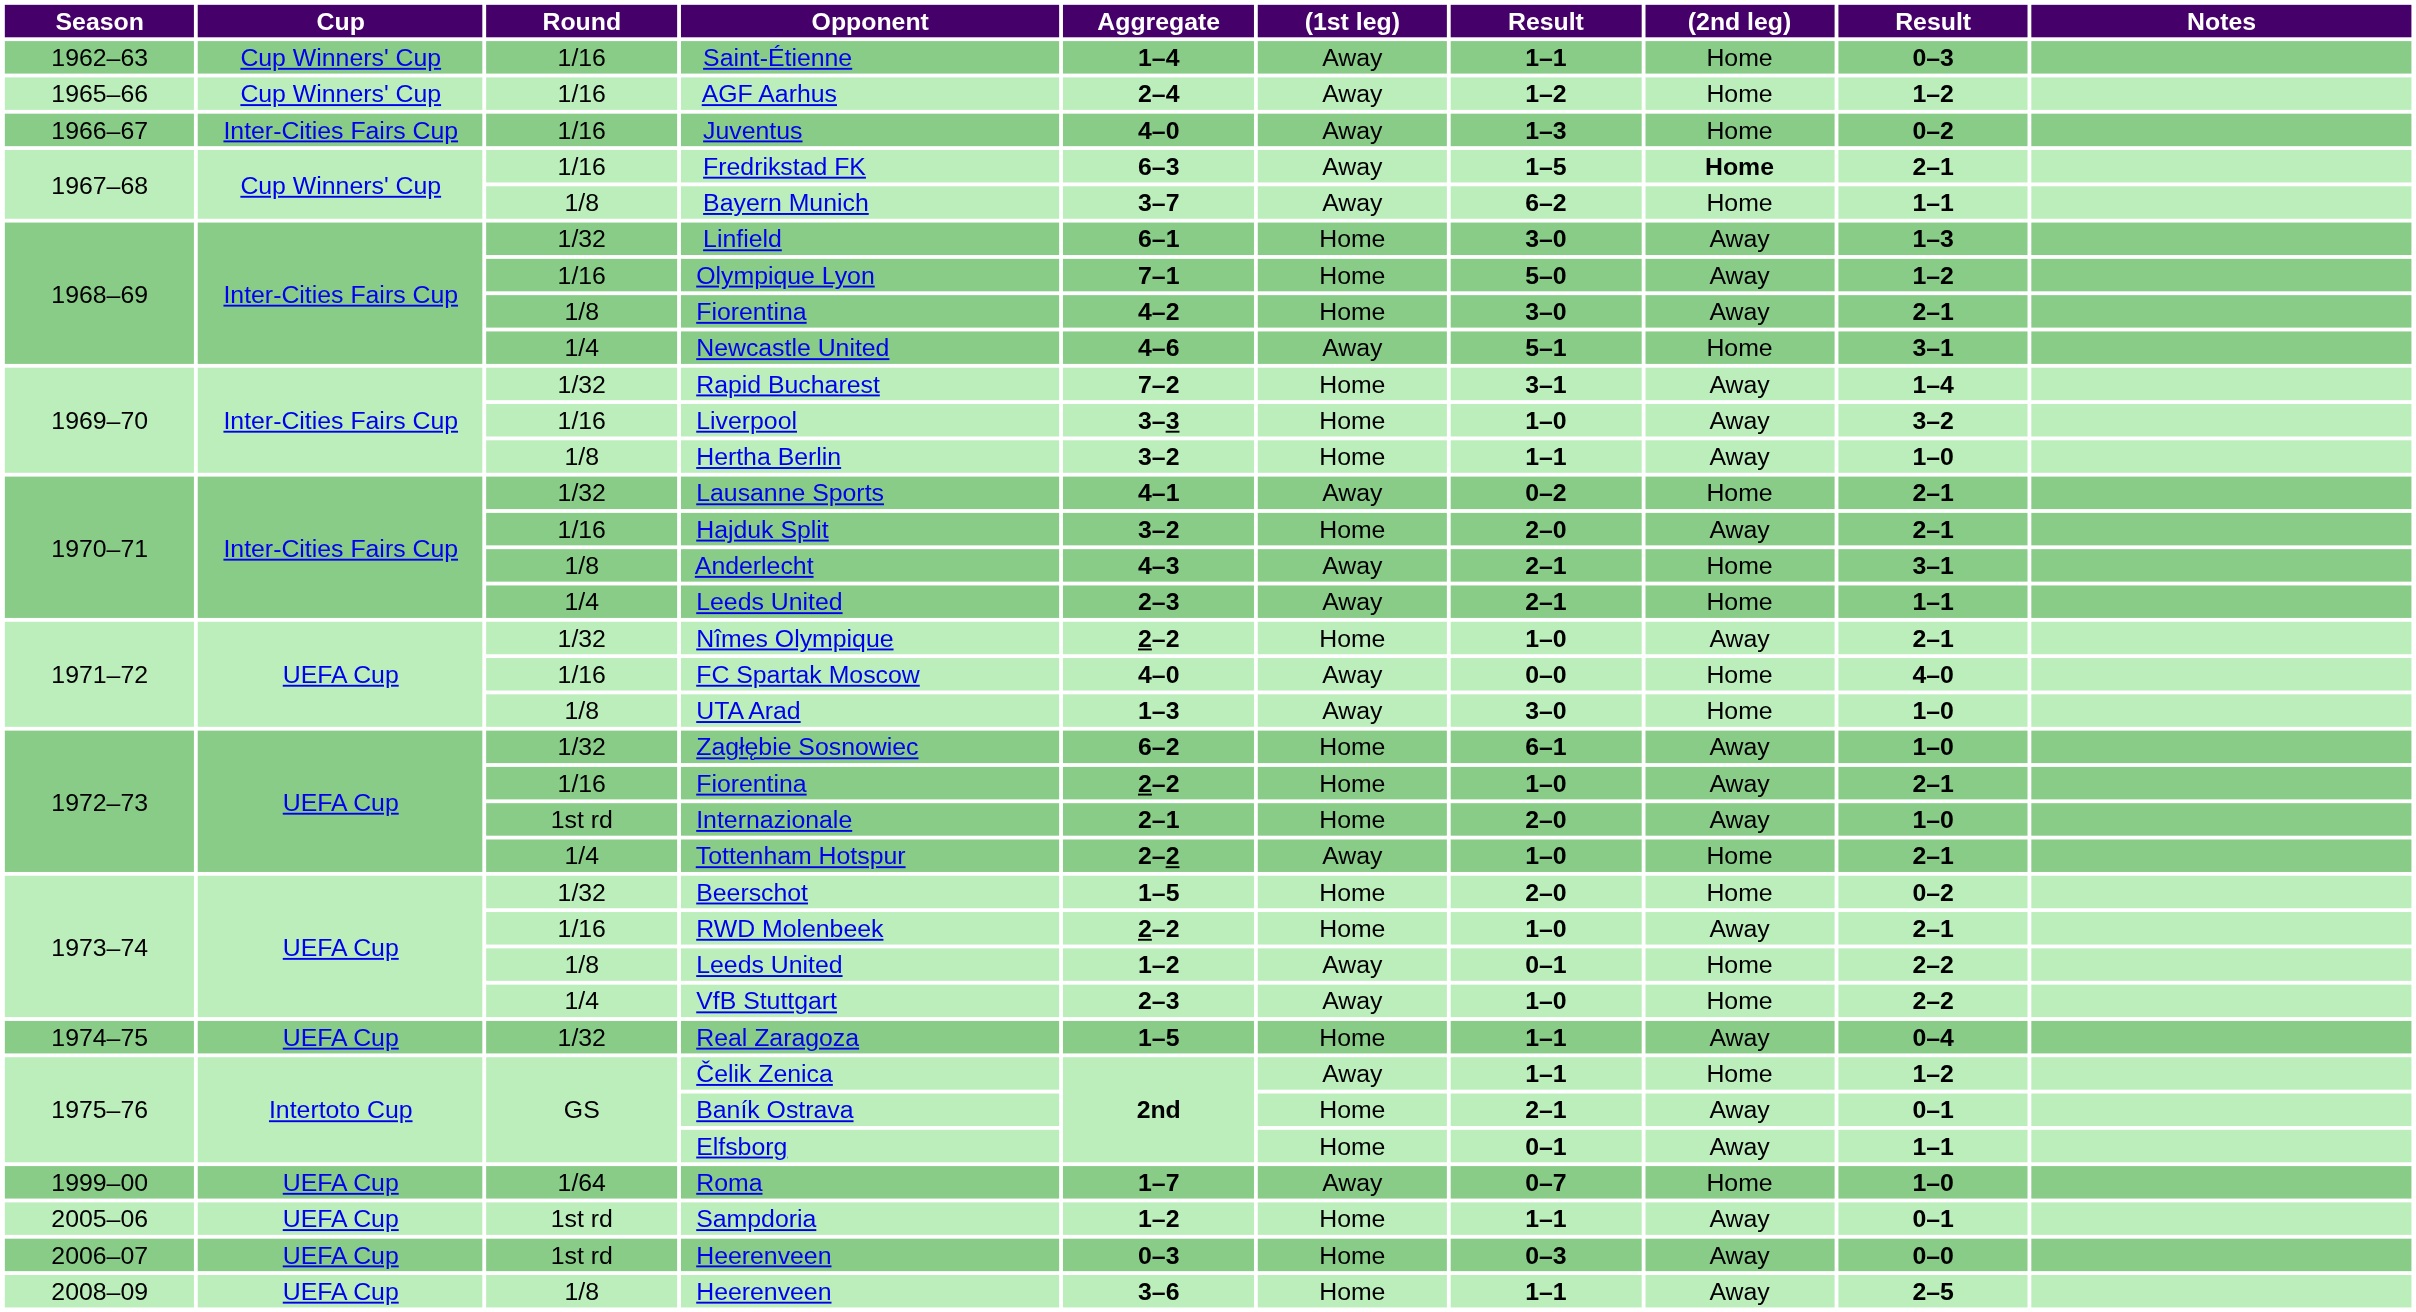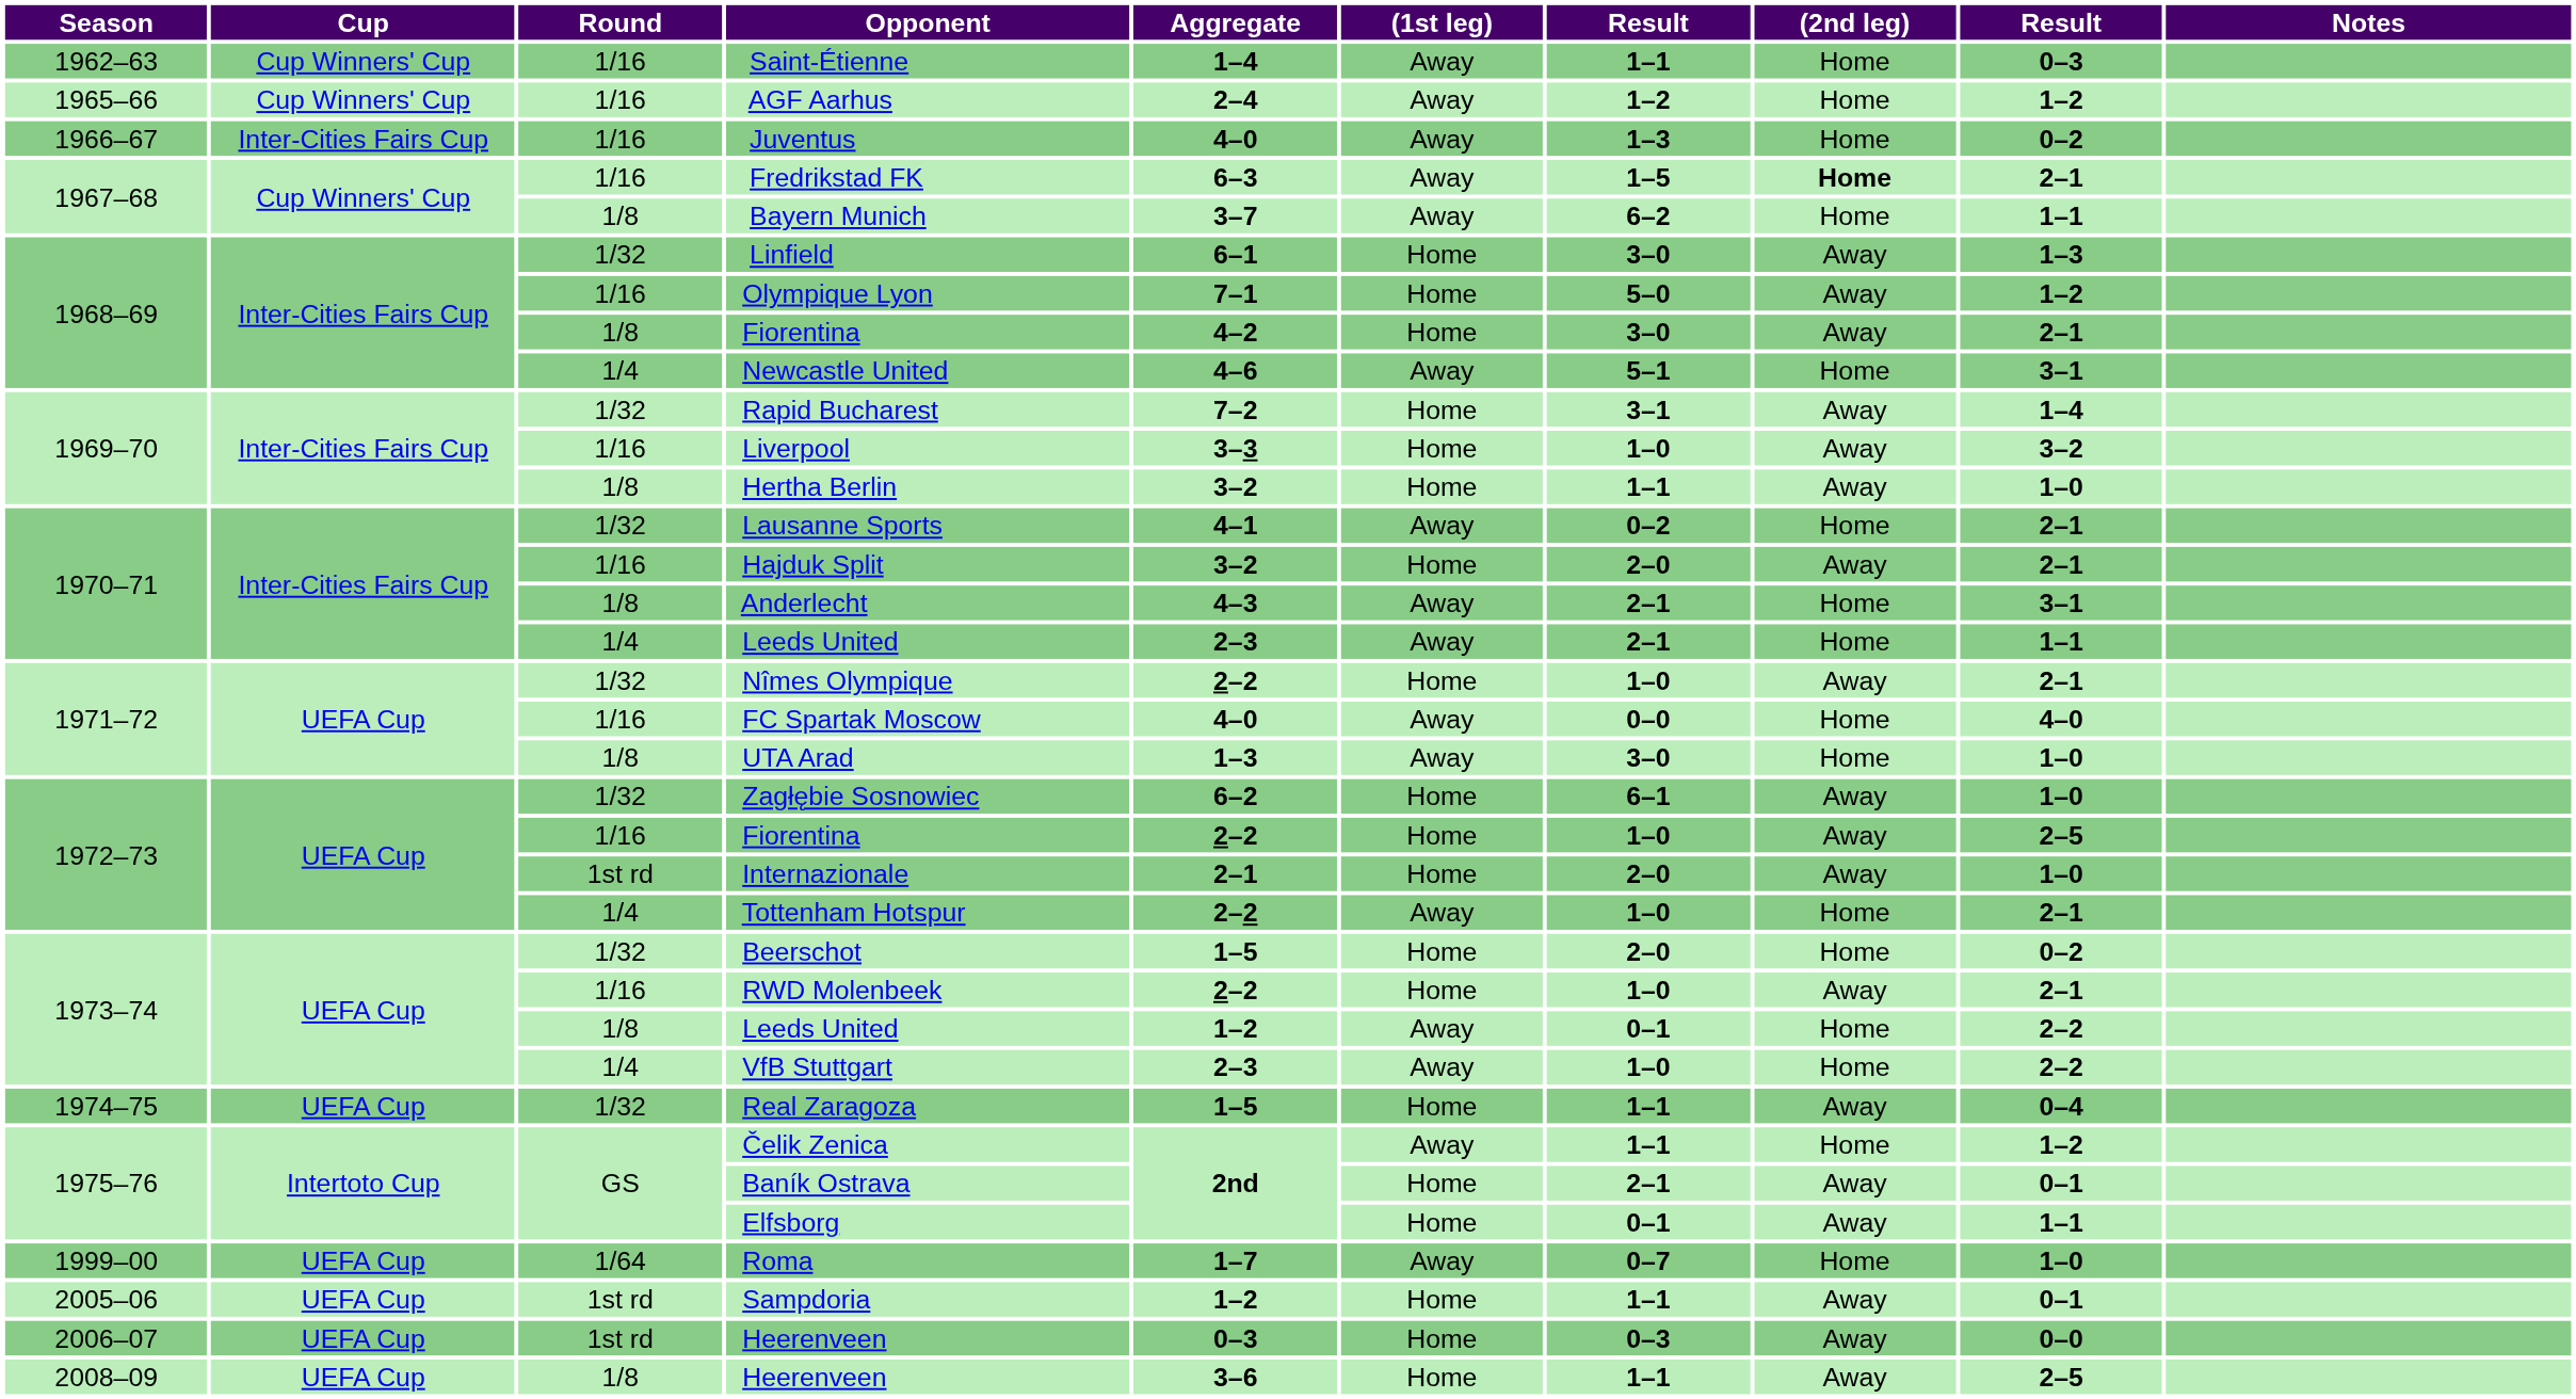 <table style="text-align: center; font-size:13px; width:100%">
 <tr style="background:#460069; color:white">
 <th width=8%>Season</th>
 <th width=12%>Cup</th>
 <th width=8%>Round</th>
 <th width=16%>Opponent</th>
 <th width=8%>Aggregate</th>
 <th width=8%>(1st leg)</th>
 <th width=8%>Result</th>
 <th width=8%>(2nd leg)</th>
 <th width=8%>Result</th>
 <th>Notes</th>
 </tr>
 <tr bgcolor=#88CC88>
 <td>1962–63</td>
 <td><a href='#'>Cup Winners' Cup</a></td>
 <td>1/16</td>
 <td align=left>   <a href='#'>Saint-Étienne</a></td>
 <td><strong>1–4</strong></td>
 <td>Away</td>
 <td><strong>1–1</strong></td>
 <td>Home</td>
 <td><strong>0–3</strong></td>
 <td></td>
 </tr>
 <tr bgcolor=#BBEEBB>
 <td>1965–66</td>
 <td><a href='#'>Cup Winners' Cup</a></td>
 <td>1/16</td>
 <td align=left>   <a href='#'>AGF Aarhus</a></td>
 <td><strong>2–4</strong></td>
 <td>Away</td>
 <td><strong>1–2</strong></td>
 <td>Home</td>
 <td><strong>1–2</strong></td>
 <td></td>
 </tr>
 <tr bgcolor=#88CC88>
 <td>1966–67</td>
 <td><a href='#'>Inter-Cities Fairs Cup</a></td>
 <td>1/16</td>
 <td align=left>   <a href='#'>Juventus</a></td>
 <td><strong>4–0</strong></td>
 <td>Away</td>
 <td><strong>1–3</strong></td>
 <td>Home</td>
 <td><strong>0–2</strong></td>
 <td></td>
 </tr>
 <tr bgcolor=#BBEEBB>
 <td rowspan=2>1967–68</td>
 <td rowspan=2><a href='#'>Cup Winners' Cup</a></td>
 <td>1/16</td>
 <td align=left>   <a href='#'>Fredrikstad FK</a></td>
 <td><strong>6–3</strong></td>
 <td>Away</td>
 <td><strong>1–5</strong></td>
 <td><strong>Home</strong></td>
 <td><strong>2–1</strong></td>
 <td></td>
 </tr>
 <tr bgcolor=#BBEEBB>
 <td>1/8</td>
 <td align=left>   <a href='#'>Bayern Munich</a></td>
 <td align=center><strong>3–7</strong></td>
 <td>Away</td>
 <td align=center><strong>6–2</strong></td>
 <td>Home</td>
 <td align=center><strong>1–1</strong></td>
 <td></td>
 </tr>
 <tr bgcolor=#88CC88>
 <td rowspan=4>1968–69</td>
 <td rowspan=4><a href='#'>Inter-Cities Fairs Cup</a></td>
 <td>1/32</td>
 <td align=left>   <a href='#'>Linfield</a></td>
 <td><strong>6–1</strong></td>
 <td>Home</td>
 <td><strong>3–0</strong></td>
 <td>Away</td>
 <td><strong>1–3</strong></td>
 <td></td>
 </tr>
 <tr bgcolor=#88CC88>
 <td>1/16</td>
 <td align=left>  <a href='#'>Olympique Lyon</a></td>
 <td><strong>7–1</strong></td>
 <td>Home</td>
 <td><strong>5–0</strong></td>
 <td>Away</td>
 <td><strong>1–2</strong></td>
 <td></td>
 </tr>
 <tr bgcolor=#88CC88>
 <td>1/8</td>
 <td align=left>  <a href='#'>Fiorentina</a></td>
 <td><strong>4–2</strong></td>
 <td>Home</td>
 <td><strong>3–0</strong></td>
 <td>Away</td>
 <td><strong>2–1</strong></td>
 <td></td>
 </tr>
 <tr bgcolor=#88CC88>
 <td>1/4</td>
 <td align=left>  <a href='#'>Newcastle United</a></td>
 <td align=center><strong>4–6</strong></td>
 <td>Away</td>
 <td align=center><strong>5–1</strong></td>
 <td>Home</td>
 <td align=center><strong>3–1</strong></td>
 <td></td>
 </tr>
 <tr bgcolor=#BBEEBB>
 <td rowspan=3>1969–70</td>
 <td rowspan=3><a href='#'>Inter-Cities Fairs Cup</a></td>
 <td>1/32</td>
 <td align=left>  <a href='#'>Rapid Bucharest</a></td>
 <td><strong>7–2</strong></td>
 <td>Home</td>
 <td><strong>3–1</strong></td>
 <td>Away</td>
 <td><strong>1–4</strong></td>
 <td></td>
 </tr>
 <tr bgcolor=#BBEEBB>
 <td>1/16</td>
 <td align=left>  <a href='#'>Liverpool</a></td>
 <td><strong>3–<u>3</u></strong></td>
 <td>Home</td>
 <td><strong>1–0</strong></td>
 <td>Away</td>
 <td><strong>3–2</strong></td>
 <td></td>
 </tr>
 <tr bgcolor=#BBEEBB>
 <td>1/8</td>
 <td align=left>  <a href='#'>Hertha Berlin</a></td>
 <td><strong>3–2</strong></td>
 <td>Home</td>
 <td><strong>1–1</strong></td>
 <td>Away</td>
 <td><strong>1–0</strong></td>
 <td></td>
 </tr>
 <tr bgcolor=#88CC88>
 <td rowspan=4>1970–71</td>
 <td rowspan=4><a href='#'>Inter-Cities Fairs Cup</a></td>
 <td>1/32</td>
 <td align=left>  <a href='#'>Lausanne Sports</a></td>
 <td><strong>4–1</strong></td>
 <td>Away</td>
 <td><strong>0–2</strong></td>
 <td>Home</td>
 <td><strong>2–1</strong></td>
 <td></td>
 </tr>
 <tr bgcolor=#88CC88>
 <td>1/16</td>
 <td align=left>  <a href='#'>Hajduk Split</a></td>
 <td><strong>3–2</strong></td>
 <td>Home</td>
 <td><strong>2–0</strong></td>
 <td>Away</td>
 <td><strong>2–1</strong></td>
 <td></td>
 </tr>
 <tr bgcolor=#88CC88>
 <td>1/8</td>
 <td align=left>  <a href='#'>Anderlecht</a></td>
 <td><strong>4–3</strong></td>
 <td>Away</td>
 <td><strong>2–1</strong></td>
 <td>Home</td>
 <td><strong>3–1</strong></td>
 <td></td>
 </tr>
 <tr bgcolor=#88CC88>
 <td>1/4</td>
 <td align=left>  <a href='#'>Leeds United</a></td>
 <td align=center><strong>2–3</strong></td>
 <td>Away</td>
 <td align=center><strong>2–1</strong></td>
 <td>Home</td>
 <td align=center><strong>1–1</strong></td>
 <td></td>
 </tr>
 <tr bgcolor=#BBEEBB>
 <td rowspan=3>1971–72</td>
 <td rowspan=3><a href='#'>UEFA Cup</a></td>
 <td>1/32</td>
 <td align=left>  <a href='#'>Nîmes Olympique</a></td>
 <td><strong><u>2</u>–2</strong></td>
 <td>Home</td>
 <td><strong>1–0</strong></td>
 <td>Away</td>
 <td><strong>2–1</strong></td>
 <td></td>
 </tr>
 <tr bgcolor=#BBEEBB>
 <td>1/16</td>
 <td align=left>  <a href='#'>FC Spartak Moscow</a></td>
 <td><strong>4–0</strong></td>
 <td>Away</td>
 <td><strong>0–0</strong></td>
 <td>Home</td>
 <td><strong>4–0</strong></td>
 <td></td>
 </tr>
 <tr bgcolor=#BBEEBB>
 <td>1/8</td>
 <td align=left>  <a href='#'>UTA Arad</a></td>
 <td><strong>1–3</strong></td>
 <td>Away</td>
 <td><strong>3–0</strong></td>
 <td>Home</td>
 <td><strong>1–0</strong></td>
 <td></td>
 </tr>
 <tr bgcolor=#88CC88>
 <td rowspan=4>1972–73</td>
 <td rowspan=4><a href='#'>UEFA Cup</a></td>
 <td>1/32</td>
 <td align=left>  <a href='#'>Zagłębie Sosnowiec</a></td>
 <td><strong>6–2</strong></td>
 <td>Home</td>
 <td><strong>6–1</strong></td>
 <td>Away</td>
 <td><strong>1–0</strong></td>
 <td></td>
 </tr>
 <tr bgcolor=#88CC88>
 <td>1/16</td>
 <td align=left>  <a href='#'>Fiorentina</a></td>
 <td><strong><u>2</u>–2</strong></td>
 <td>Home</td>
 <td><strong>1–0</strong></td>
 <td>Away</td>
-<td><strong>2–1</strong></td>
+<td><strong>2–5</strong></td>
 <td></td>
 </tr>
 <tr bgcolor=#88CC88>
 <td>1st rd</td>
 <td align=left>  <a href='#'>Internazionale</a></td>
 <td><strong>2–1</strong></td>
 <td>Home</td>
 <td><strong>2–0</strong></td>
 <td>Away</td>
 <td><strong>1–0</strong></td>
 <td></td>
 </tr>
 <tr bgcolor=#88CC88>
 <td>1/4</td>
 <td align=left>  <a href='#'>Tottenham Hotspur</a></td>
 <td><strong>2–<u>2</u></strong></td>
 <td>Away</td>
 <td><strong>1–0</strong></td>
 <td>Home</td>
 <td><strong>2–1</strong></td>
 <td></td>
 </tr>
 <tr bgcolor=#BBEEBB>
 <td rowspan=4>1973–74</td>
 <td rowspan=4><a href='#'>UEFA Cup</a></td>
 <td>1/32</td>
 <td align=left>  <a href='#'>Beerschot</a></td>
 <td><strong>1–5</strong></td>
 <td>Home</td>
 <td><strong>2–0</strong></td>
 <td>Home</td>
 <td><strong>0–2</strong></td>
 <td></td>
 </tr>
 <tr bgcolor=#BBEEBB>
 <td>1/16</td>
 <td align=left>  <a href='#'>RWD Molenbeek</a></td>
 <td><strong><u>2</u>–2</strong></td>
 <td>Home</td>
 <td><strong>1–0</strong></td>
 <td>Away</td>
 <td><strong>2–1</strong></td>
 <td></td>
 </tr>
 <tr bgcolor=#BBEEBB>
 <td>1/8</td>
 <td align=left>  <a href='#'>Leeds United</a></td>
 <td><strong>1–2</strong></td>
 <td>Away</td>
 <td><strong>0–1</strong></td>
 <td>Home</td>
 <td><strong>2–2</strong></td>
 <td></td>
 </tr>
 <tr bgcolor=#BBEEBB>
 <td>1/4</td>
 <td align=left>  <a href='#'>VfB Stuttgart</a></td>
 <td><strong>2–3</strong></td>
 <td>Away</td>
 <td><strong>1–0</strong></td>
 <td>Home</td>
 <td><strong>2–2</strong></td>
 <td></td>
 </tr>
 <tr bgcolor=#88CC88>
 <td>1974–75</td>
 <td><a href='#'>UEFA Cup</a></td>
 <td>1/32</td>
 <td align=left>  <a href='#'>Real Zaragoza</a></td>
 <td><strong>1–5</strong></td>
 <td>Home</td>
 <td><strong>1–1</strong></td>
 <td>Away</td>
 <td><strong>0–4</strong></td>
 <td></td>
 </tr>
 <tr bgcolor=#BBEEBB>
 <td rowspan="3">1975–76</td>
 <td rowspan="3"><a href='#'>Intertoto Cup</a></td>
 <td rowspan="3">GS</td>
 <td align=left>  <a href='#'>Čelik Zenica</a></td>
 <td rowspan="3"><strong>2nd</strong></td>
 <td>Away</td>
 <td><strong>1–1</strong></td>
 <td>Home</td>
 <td><strong>1–2</strong></td>
 <td></td>
 </tr>
 <tr bgcolor=#BBEEBB>
 <td align=left>  <a href='#'>Baník Ostrava</a></td>
 <td>Home</td>
 <td><strong>2–1</strong></td>
 <td>Away</td>
 <td><strong>0–1</strong></td>
 <td></td>
 </tr>
 <tr bgcolor=#BBEEBB>
 <td align=left>  <a href='#'>Elfsborg</a></td>
 <td>Home</td>
 <td><strong>0–1</strong></td>
 <td>Away</td>
 <td><strong>1–1</strong></td>
 <td></td>
 </tr>
 <tr bgcolor=#88CC88>
 <td>1999–00</td>
 <td><a href='#'>UEFA Cup</a></td>
 <td>1/64</td>
 <td align=left>  <a href='#'>Roma</a></td>
 <td><strong>1–7</strong></td>
 <td>Away</td>
 <td><strong>0–7</strong></td>
 <td>Home</td>
 <td><strong>1–0</strong></td>
 <td></td>
 </tr>
 <tr bgcolor=#BBEEBB>
 <td>2005–06</td>
 <td><a href='#'>UEFA Cup</a></td>
 <td>1st rd</td>
 <td align=left>  <a href='#'>Sampdoria</a></td>
 <td><strong>1–2</strong></td>
 <td>Home</td>
 <td><strong>1–1</strong></td>
 <td>Away</td>
 <td><strong>0–1</strong></td>
 <td></td>
 </tr>
 <tr bgcolor=#88CC88>
 <td>2006–07</td>
 <td><a href='#'>UEFA Cup</a></td>
 <td>1st rd</td>
 <td align=left>  <a href='#'>Heerenveen</a></td>
 <td><strong>0–3</strong></td>
 <td>Home</td>
 <td><strong>0–3</strong></td>
 <td>Away</td>
 <td><strong>0–0</strong></td>
 <td></td>
 </tr>
 <tr bgcolor=#BBEEBB>
 <td>2008–09</td>
 <td><a href='#'>UEFA Cup</a></td>
 <td>1/8</td>
 <td align=left>  <a href='#'>Heerenveen</a></td>
 <td><strong>3–6</strong></td>
 <td>Home</td>
 <td><strong>1–1</strong></td>
 <td>Away</td>
 <td><strong>2–5</strong></td>
 <td></td>
 </tr>
 </table>
